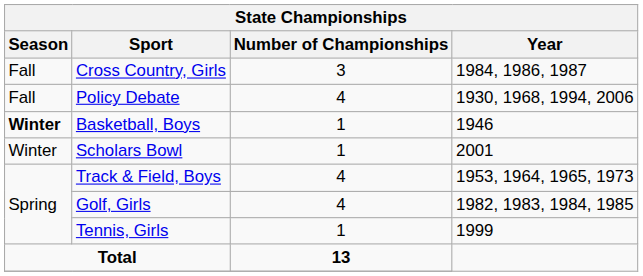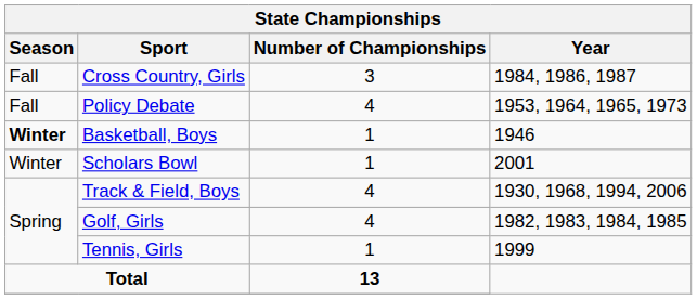 <table class="wikitable">
 <tr>
 <th colspan="4">State Championships</th>
 </tr>
 <tr>
 <th>Season</th>
 <th>Sport</th>
 <th>Number of Championships</th>
 <th>Year</th>
 </tr>
 <tr>
 <td rowspan="1">Fall</td>
 <td><a href='#'>Cross Country, Girls</a></td>
 <td align="center">3</td>
 <td>1984, 1986, 1987</td>
 </tr>
 <tr>
 <td>Fall</td>
 <td><a href='#'>Policy Debate</a></td>
 <td align="center">4</td>
-<td>1930, 1968, 1994, 2006</td>
+<td>1953, 1964, 1965, 1973</td>
 </tr>
 <tr>
 <td rowspan="1"><strong>Winter</strong></td>
 <td><a href='#'>Basketball, Boys</a></td>
 <td align="center">1</td>
 <td>1946</td>
 </tr>
 <tr>
 <td>Winter</td>
 <td><a href='#'>Scholars Bowl</a></td>
 <td align="center">1</td>
 <td>2001</td>
 </tr>
 <tr>
 <td rowspan="3">Spring</td>
 <td><a href='#'>Track & Field, Boys</a></td>
 <td align="center">4</td>
-<td>1953, 1964, 1965, 1973</td>
+<td>1930, 1968, 1994, 2006</td>
 </tr>
 <tr>
 <td><a href='#'>Golf, Girls</a></td>
 <td align="center">4</td>
 <td>1982, 1983, 1984, 1985</td>
 </tr>
 <tr>
 <td><a href='#'>Tennis, Girls</a></td>
 <td align="center">1</td>
 <td>1999</td>
 </tr>
 <tr>
 <td align="center" colspan="2"><strong>Total</strong></td>
 <td align="center"><strong>13</strong></td>
 </tr>
 <tr>
 </tr>
 </table>
